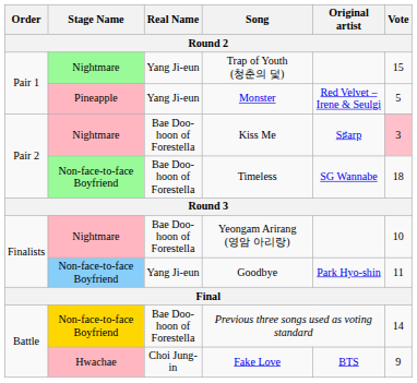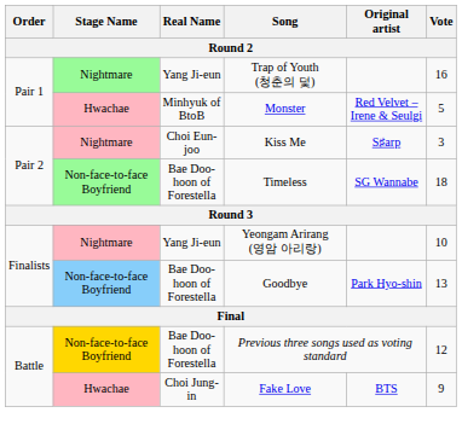 <table class="wikitable" style="text-align:center; width:95%;">
 <tr>
 <th style="width:1%;">Order</th>
 <th style="width:20%;">Stage Name</th>
 <th style="width:12%;">Real Name</th>
 <th style="width:23%;">Song</th>
 <th style="width:15%;">Original artist</th>
 <th style="width:1%;">Vote</th>
 </tr>
 <tr>
 <th colspan=6>Round 2</th>
 </tr>
 <tr>
 <td rowspan=2>Pair 1</td>
 <td bgcolor="palegreen">Nightmare</td>
 <td>Yang Ji-eun</td>
 <td>Trap of Youth<br>(청춘의 덫)</td>
 <td></td>
-<td>15</td>
+<td>16</td>
 </tr>
 <tr>
-<td bgcolor="lightpink">Pineapple</td>
-<td>Yang Ji-eun</td>
+<td bgcolor="lightpink">Hwachae</td>
+<td>Minhyuk of BtoB</td>
 <td><a href='#'>Monster</a></td>
 <td><a href='#'>Red Velvet – Irene & Seulgi</a></td>
 <td>5</td>
 </tr>
 <tr>
 <td rowspan=2>Pair 2</td>
 <td bgcolor="lightpink">Nightmare</td>
-<td>Bae Doo-hoon of Forestella</td>
+<td>Choi Eun-joo</td>
 <td>Kiss Me</td>
 <td><a href='#'>S♯arp</a></td>
-<td style="background: pink;">3</td>
+<td>3</td>
 </tr>
 <tr>
 <td bgcolor="palegreen">Non-face-to-face Boyfriend</td>
 <td>Bae Doo-hoon of Forestella</td>
 <td>Timeless</td>
 <td><a href='#'>SG Wannabe</a></td>
 <td>18</td>
 </tr>
 <tr>
 <th colspan=6>Round 3</th>
 </tr>
 <tr>
 <td rowspan=2>Finalists</td>
 <td bgcolor="lightpink">Nightmare</td>
-<td>Bae Doo-hoon of Forestella</td>
+<td>Yang Ji-eun</td>
 <td>Yeongam Arirang<br>(영암 아리랑)</td>
 <td></td>
 <td>10</td>
 </tr>
 <tr>
 <td bgcolor="lightskyblue">Non-face-to-face Boyfriend</td>
-<td>Yang Ji-eun</td>
+<td>Bae Doo-hoon of Forestella</td>
 <td>Goodbye</td>
 <td><a href='#'>Park Hyo-shin</a></td>
-<td>11</td>
+<td>13</td>
 </tr>
 <tr>
 <th colspan=6>Final</th>
 </tr>
 <tr>
 <td rowspan=2>Battle</td>
 <td bgcolor="gold">Non-face-to-face Boyfriend</td>
 <td>Bae Doo-hoon of Forestella</td>
 <td colspan=2><em>Previous three songs used as voting standard</em></td>
-<td>14</td>
+<td>12</td>
 </tr>
 <tr>
 <td bgcolor="lightpink">Hwachae</td>
 <td>Choi Jung-in</td>
 <td><a href='#'>Fake Love</a></td>
 <td><a href='#'>BTS</a></td>
 <td>9</td>
 </tr>
 </table>
